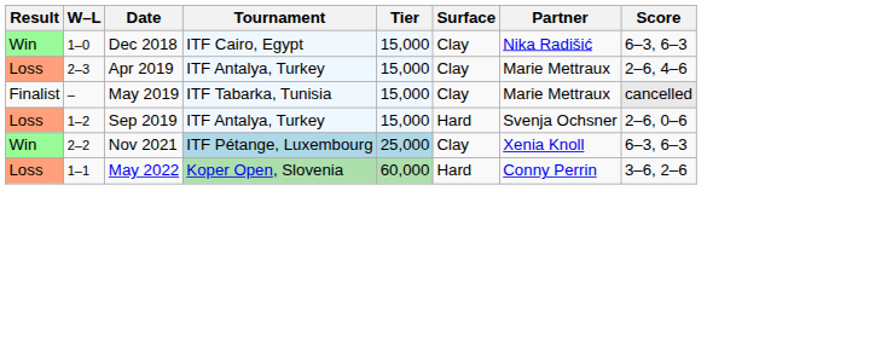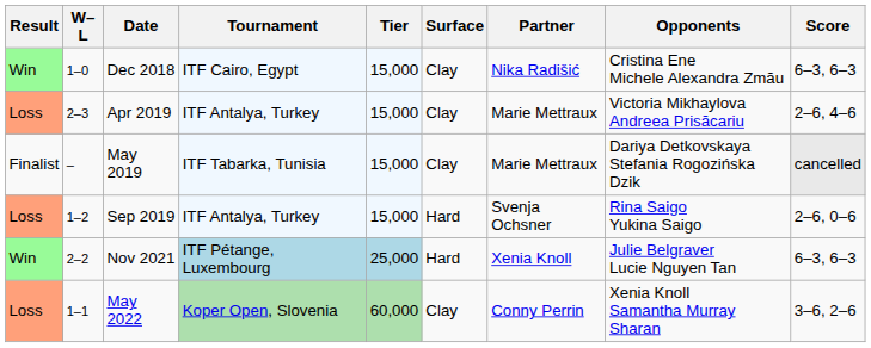 <table class="sortable wikitable">
 <tr>
 <th>Result</th>
 <th class="unsortable">W–L</th>
 <th>Date</th>
 <th>Tournament</th>
 <th>Tier</th>
 <th>Surface</th>
 <th>Partner</th>
+<th>Opponents</th>
 <th class="unsortable">Score</th>
 </tr>
 <tr>
 <td style="background:#98fb98;">Win</td>
 <td><small>1–0</small></td>
 <td>Dec 2018</td>
 <td style="background:#f0f8ff;">ITF Cairo, Egypt</td>
 <td style="background:#f0f8ff;">15,000</td>
 <td>Clay</td>
 <td> <a href='#'>Nika Radišić</a></td>
+<td> Cristina Ene <br>  Michele Alexandra Zmău</td>
 <td>6–3, 6–3</td>
 </tr>
 <tr>
 <td style="background:#ffa07a;">Loss</td>
 <td><small>2–3</small></td>
 <td>Apr 2019</td>
 <td style="background:#f0f8ff;">ITF Antalya, Turkey</td>
 <td style="background:#f0f8ff;">15,000</td>
 <td>Clay</td>
 <td> Marie Mettraux</td>
+<td> Victoria Mikhaylova <br>  <a href='#'>Andreea Prisăcariu</a></td>
 <td>2–6, 4–6</td>
 </tr>
 <tr>
 <td>Finalist</td>
 <td><small>–</small></td>
 <td>May 2019</td>
 <td style="background:#f0f8ff;">ITF Tabarka, Tunisia</td>
 <td style="background:#f0f8ff;">15,000</td>
 <td>Clay</td>
 <td> Marie Mettraux</td>
+<td> Dariya Detkovskaya <br>  Stefania Rogozińska Dzik</td>
 <td bgcolor=e9e9e9>cancelled</td>
 </tr>
 <tr>
 <td style="background:#ffa07a;">Loss</td>
 <td><small>1–2</small></td>
 <td>Sep 2019</td>
 <td style="background:#f0f8ff;">ITF Antalya, Turkey</td>
 <td style="background:#f0f8ff;">15,000</td>
 <td>Hard</td>
 <td> Svenja Ochsner</td>
+<td> <a href='#'>Rina Saigo</a> <br>  Yukina Saigo</td>
 <td>2–6, 0–6</td>
 </tr>
 <tr>
 <td style="background:#98fb98;">Win</td>
 <td><small>2–2</small></td>
 <td>Nov 2021</td>
 <td style="background:lightblue;">ITF Pétange, Luxembourg</td>
 <td style="background:lightblue;">25,000</td>
-<td>Clay</td>
+<td>Hard</td>
 <td> <a href='#'>Xenia Knoll</a></td>
+<td> <a href='#'>Julie Belgraver</a> <br>  Lucie Nguyen Tan</td>
 <td>6–3, 6–3</td>
 </tr>
 <tr>
 <td style="background:#ffa07a;">Loss</td>
 <td><small>1–1</small></td>
 <td><a href='#'>May 2022</a></td>
 <td style="background:#addfad;"><a href='#'>Koper Open</a>, Slovenia</td>
 <td style="background:#addfad;">60,000</td>
-<td>Hard</td>
+<td>Clay</td>
 <td> <a href='#'>Conny Perrin</a></td>
+<td> Xenia Knoll <br>  <a href='#'>Samantha Murray Sharan</a></td>
 <td>3–6, 2–6</td>
 </tr>
 </table>
